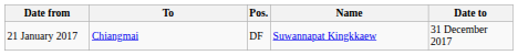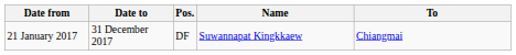 <table class="wikitable">
 <tr>
 <th width="120">Date from</th>
-<th width="230">To</th>
+<th width="120">Date to</th>
 <th>Pos.</th>
 <th width="230">Name</th>
-<th width="120">Date to</th>
+<th width="230">To</th>
 </tr>
 <tr>
 <td>21 January 2017</td>
-<td> <a href='#'>Chiangmai</a></td>
+<td>31 December 2017</td>
 <td>DF</td>
 <td> <a href='#'>Suwannapat Kingkkaew</a></td>
-<td>31 December 2017</td>
+<td> <a href='#'>Chiangmai</a></td>
 </tr>
 </table>
